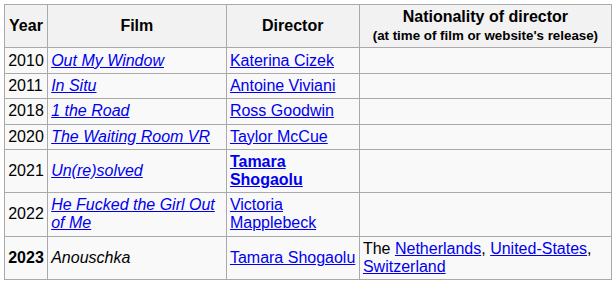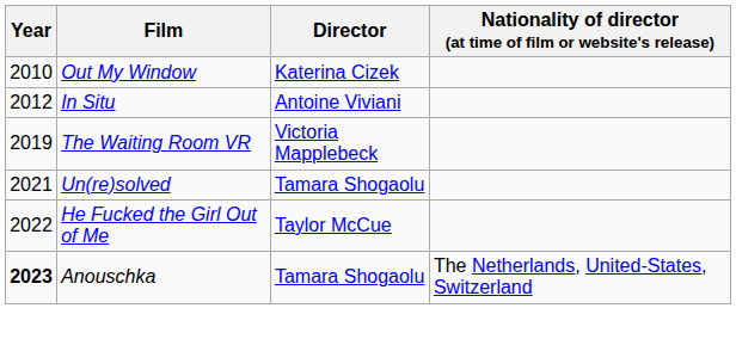 <table class="wikitable">
 <tr>
 <th>Year</th>
 <th>Film</th>
 <th>Director</th>
 <th>Nationality of director<br><small>(at time of film or website's release)</small></th>
 </tr>
 <tr>
 <td>2010</td>
 <td><em><a href='#'>Out My Window</a></em></td>
 <td><a href='#'>Katerina Cizek</a></td>
 <td></td>
 </tr>
 <tr>
 </tr>
 <tr>
-<td>2011</td>
+<td>2012</td>
 <td><em><a href='#'>In Situ</a></em></td>
 <td><a href='#'>Antoine Viviani</a></td>
 <td></td>
 </tr>
 <tr>
-<td>2018</td>
-<td><em><a href='#'>1 the Road</a></em></td>
-<td><a href='#'>Ross Goodwin</a></td>
-<td></td>
-</tr>
-<tr>
-<td>2020</td>
+<td>2019</td>
 <td><em><a href='#'>The Waiting Room VR</a></em></td>
-<td><a href='#'>Taylor McCue</a></td>
+<td><a href='#'>Victoria Mapplebeck</a></td>
 <td></td>
 </tr>
 <tr>
 <td>2021</td>
 <td><em><a href='#'>Un(re)solved</a></em></td>
-<td><strong><a href='#'>Tamara Shogaolu</a></strong></td>
+<td><a href='#'>Tamara Shogaolu</a></td>
 <td></td>
 </tr>
 <tr>
 <td>2022</td>
 <td><em><a href='#'>He Fucked the Girl Out of Me</a></em></td>
-<td><a href='#'>Victoria Mapplebeck</a></td>
+<td><a href='#'>Taylor McCue</a></td>
 <td></td>
 </tr>
 <tr>
 <td><strong>2023</strong></td>
 <td><em>Anouschka</em></td>
 <td><a href='#'>Tamara Shogaolu</a></td>
 <td>The <a href='#'>Netherlands</a>, <a href='#'>United-States</a>, <a href='#'>Switzerland</a></td>
 </tr>
 </table>
